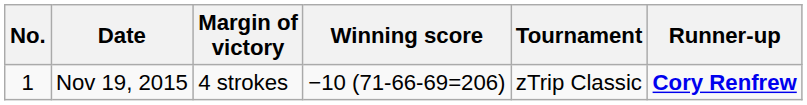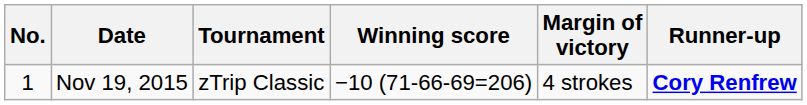 <table class="wikitable" style="font-size:95%;">
 <tr>
 <th>No.</th>
 <th>Date</th>
+<th>Tournament</th>
+<th>Winning score</th>
 <th>Margin of<br>victory</th>
-<th>Winning score</th>
-<th>Tournament</th>
 <th>Runner-up</th>
 </tr>
 <tr>
 <td align=center>1</td>
 <td align=right>Nov 19, 2015</td>
+<td>zTrip Classic</td>
+<td>−10 (71-66-69=206)</td>
 <td>4 strokes</td>
-<td>−10 (71-66-69=206)</td>
-<td>zTrip Classic</td>
 <td><strong> <a href='#'>Cory Renfrew</a></strong></td>
 </tr>
 </table>
